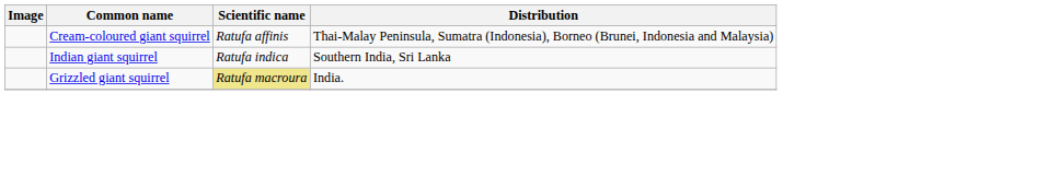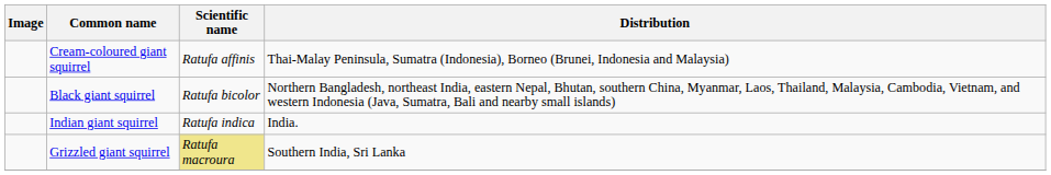 <table class="wikitable">
 <tr>
 <th>Image</th>
 <th>Common name</th>
 <th>Scientific name</th>
 <th>Distribution</th>
 </tr>
 <tr>
 <td></td>
 <td><a href='#'>Cream-coloured giant squirrel</a></td>
 <td><em>Ratufa affinis</em></td>
 <td>Thai-Malay Peninsula, Sumatra (Indonesia), Borneo (Brunei, Indonesia and Malaysia)</td>
 </tr>
 <tr>
 <td></td>
+<td><a href='#'>Black giant squirrel</a></td>
+<td><em>Ratufa bicolor</em></td>
+<td>Northern Bangladesh, northeast India, eastern Nepal, Bhutan, southern China, Myanmar, Laos, Thailand, Malaysia, Cambodia, Vietnam, and western Indonesia (Java, Sumatra, Bali and nearby small islands)</td>
+</tr>
+<tr>
+<td></td>
 <td><a href='#'>Indian giant squirrel</a></td>
 <td><em>Ratufa indica</em></td>
-<td>Southern India, Sri Lanka</td>
+<td>India.</td>
 </tr>
 <tr>
 <td></td>
 <td><a href='#'>Grizzled giant squirrel</a></td>
 <td style="background: khaki;"><em>Ratufa macroura</em></td>
-<td>India.</td>
+<td>Southern India, Sri Lanka</td>
 </tr>
 <tr>
 </tr>
 </table>
